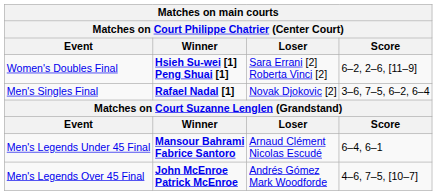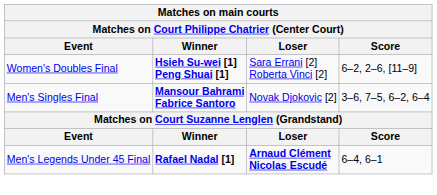 <table class="wikitable">
 <tr>
 <th colspan=4 style=white-space:nowrap>Matches on main courts</th>
 </tr>
 <tr>
 <th colspan=4>Matches on <a href='#'>Court Philippe Chatrier</a> (Center Court)</th>
 </tr>
 <tr>
 <th>Event</th>
 <th>Winner</th>
 <th>Loser</th>
 <th>Score</th>
 </tr>
 <tr>
 <td><a href='#'>Women's Doubles Final</a></td>
 <td><strong> <a href='#'>Hsieh Su-wei</a> [1]<br> <a href='#'>Peng Shuai</a> [1]</strong></td>
 <td> <a href='#'>Sara Errani</a> [2]<br> <a href='#'>Roberta Vinci</a> [2]</td>
 <td>6–2, 2–6, [11–9]</td>
 </tr>
 <tr>
 <td><a href='#'>Men's Singles Final</a></td>
-<td><strong> <a href='#'>Rafael Nadal</a> [1] </strong></td>
+<td><strong> <a href='#'>Mansour Bahrami</a> <br>  <a href='#'>Fabrice Santoro</a></strong></td>
 <td> <a href='#'>Novak Djokovic</a> [2]</td>
 <td>3–6, 7–5, 6–2, 6–4</td>
 </tr>
 <tr>
 <th colspan=4>Matches on <a href='#'>Court Suzanne Lenglen</a> (Grandstand)</th>
 </tr>
 <tr>
 <th>Event</th>
 <th>Winner</th>
 <th>Loser</th>
 <th>Score</th>
 </tr>
 <tr>
 <td><a href='#'>Men's Legends Under 45 Final</a></td>
-<td><strong> <a href='#'>Mansour Bahrami</a> <br>  <a href='#'>Fabrice Santoro</a></strong></td>
-<td> <a href='#'>Arnaud Clément</a> <br>  <a href='#'>Nicolas Escudé</a></td>
+<td><strong> <a href='#'>Rafael Nadal</a> [1] </strong></td>
+<td><strong> <a href='#'>Arnaud Clément</a> <br>  <a href='#'>Nicolas Escudé</a></strong></td>
 <td>6–4, 6–1</td>
 </tr>
-<tr>
-<td><a href='#'>Men's Legends Over 45 Final</a></td>
-<td><strong> <a href='#'>John McEnroe</a><br> <a href='#'>Patrick McEnroe</a></strong></td>
-<td> <a href='#'>Andrés Gómez</a><br> <a href='#'>Mark Woodforde</a></td>
-<td>4–6, 7–5, [10–7]</td>
-</tr>
 </table>
